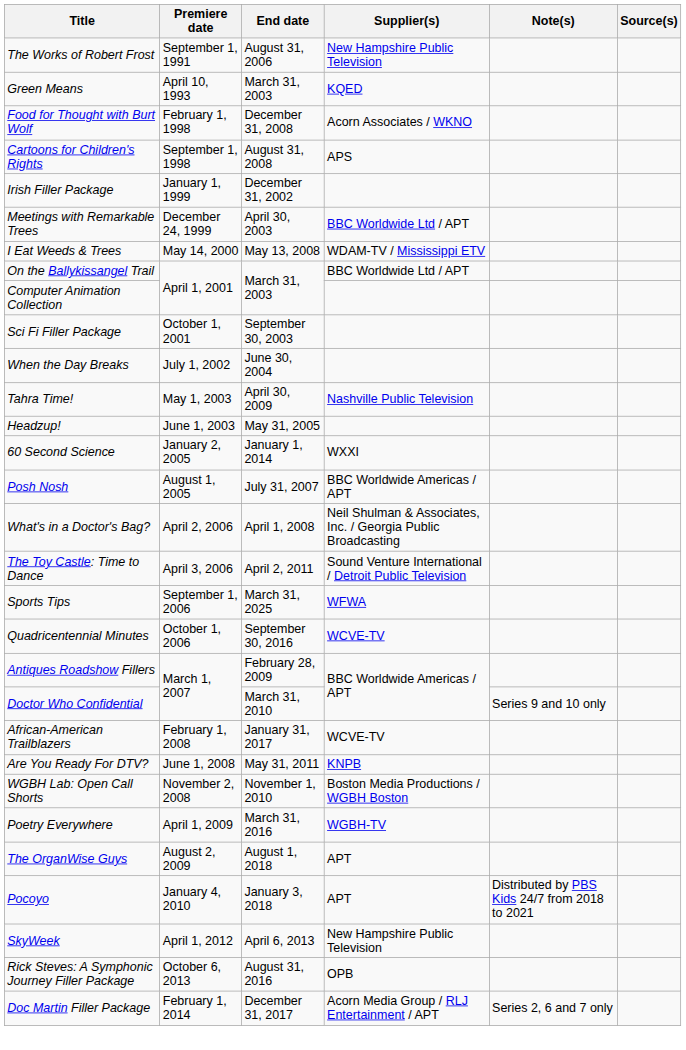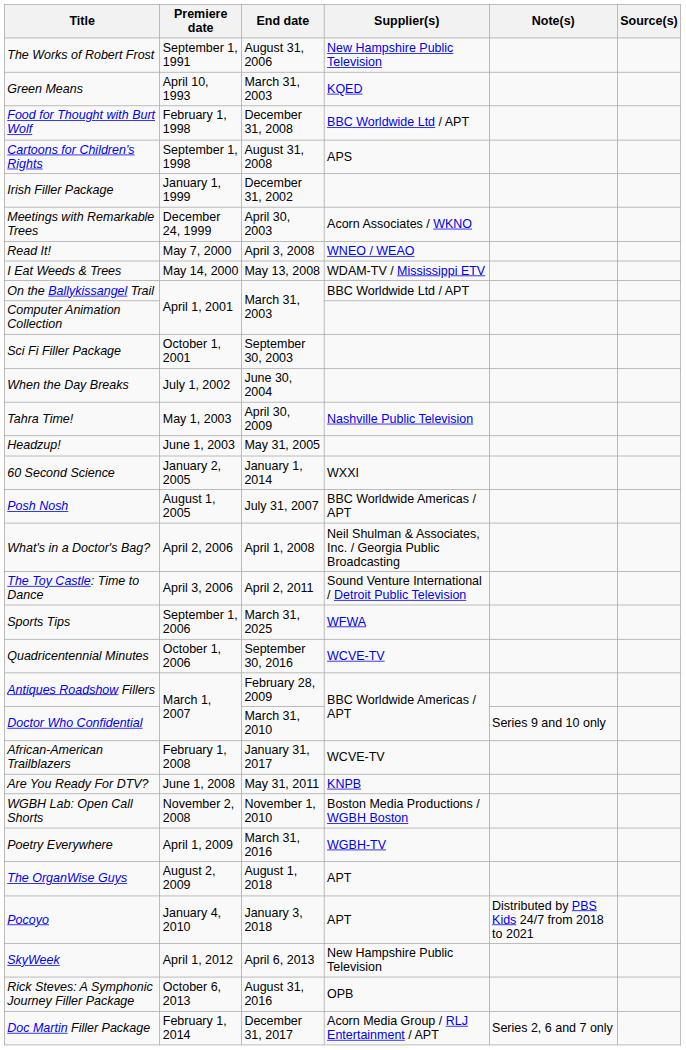 <table class="wikitable sortable">
 <tr>
 <th>Title</th>
 <th>Premiere date</th>
 <th>End date</th>
 <th>Supplier(s)</th>
 <th>Note(s)</th>
 <th>Source(s)</th>
 </tr>
 <tr>
 <td><em>The Works of Robert Frost</em></td>
 <td>September 1, 1991</td>
 <td>August 31, 2006</td>
 <td><a href='#'>New Hampshire Public Television</a></td>
 <td></td>
 <td></td>
 </tr>
 <tr>
 <td><em>Green Means</em></td>
 <td>April 10, 1993</td>
 <td>March 31, 2003</td>
 <td><a href='#'>KQED</a></td>
 <td></td>
 <td></td>
 </tr>
 <tr>
 <td><em><a href='#'>Food for Thought with Burt Wolf</a></em></td>
 <td>February 1, 1998</td>
 <td>December 31, 2008</td>
-<td>Acorn Associates / <a href='#'>WKNO</a></td>
+<td><a href='#'>BBC Worldwide Ltd</a> / APT</td>
 <td></td>
 <td></td>
 </tr>
 <tr>
 <td><em><a href='#'>Cartoons for Children's Rights</a></em></td>
 <td>September 1, 1998</td>
 <td>August 31, 2008</td>
 <td>APS</td>
 <td></td>
 <td></td>
 </tr>
 <tr>
 <td><em>Irish Filler Package</em></td>
 <td>January 1, 1999</td>
 <td>December 31, 2002</td>
 <td></td>
 <td></td>
 <td></td>
 </tr>
 <tr>
 <td><em>Meetings with Remarkable Trees</em></td>
 <td>December 24, 1999</td>
 <td>April 30, 2003</td>
-<td><a href='#'>BBC Worldwide Ltd</a> / APT</td>
+<td>Acorn Associates / <a href='#'>WKNO</a></td>
+<td></td>
+<td></td>
+</tr>
+<tr>
+<td><em>Read It!</em></td>
+<td>May 7, 2000</td>
+<td>April 3, 2008</td>
+<td><a href='#'>WNEO / WEAO</a></td>
 <td></td>
 <td></td>
 </tr>
 <tr>
 <td><em>I Eat Weeds & Trees</em></td>
 <td>May 14, 2000</td>
 <td>May 13, 2008</td>
 <td>WDAM-TV / <a href='#'>Mississippi ETV</a></td>
 <td></td>
 <td></td>
 </tr>
 <tr>
 <td><em>On the <a href='#'>Ballykissangel</a> Trail</em></td>
 <td rowspan="2">April 1, 2001</td>
 <td rowspan="2">March 31, 2003</td>
 <td>BBC Worldwide Ltd / APT</td>
 <td></td>
 <td></td>
 </tr>
 <tr>
 <td><em>Computer Animation Collection</em></td>
 <td></td>
 <td></td>
 <td></td>
 </tr>
 <tr>
 <td><em>Sci Fi Filler Package</em></td>
 <td>October 1, 2001</td>
 <td>September 30, 2003</td>
 <td></td>
 <td></td>
 <td></td>
 </tr>
 <tr>
 <td><em>When the Day Breaks</em></td>
 <td>July 1, 2002</td>
 <td>June 30, 2004</td>
 <td></td>
 <td></td>
 <td></td>
 </tr>
 <tr>
 <td><em>Tahra Time!</em></td>
 <td>May 1, 2003</td>
 <td>April 30, 2009</td>
 <td><a href='#'>Nashville Public Television</a></td>
 <td></td>
 <td></td>
 </tr>
 <tr>
 <td><em>Headzup!</em></td>
 <td>June 1, 2003</td>
 <td>May 31, 2005</td>
 <td></td>
 <td></td>
 <td></td>
 </tr>
 <tr>
 <td><em>60 Second Science</em></td>
 <td>January 2, 2005</td>
 <td>January 1, 2014</td>
 <td>WXXI</td>
 <td></td>
 <td></td>
 </tr>
 <tr>
 <td><em><a href='#'>Posh Nosh</a></em></td>
 <td>August 1, 2005</td>
 <td>July 31, 2007</td>
 <td>BBC Worldwide Americas / APT</td>
 <td></td>
 <td></td>
 </tr>
 <tr>
 <td><em>What's in a Doctor's Bag?</em></td>
 <td>April 2, 2006</td>
 <td>April 1, 2008</td>
 <td>Neil Shulman & Associates, Inc. / Georgia Public Broadcasting</td>
 <td></td>
 <td></td>
 </tr>
 <tr>
 <td><em><a href='#'>The Toy Castle</a>: Time to Dance</em></td>
 <td>April 3, 2006</td>
 <td>April 2, 2011</td>
 <td>Sound Venture International / <a href='#'>Detroit Public Television</a></td>
 <td></td>
 <td></td>
 </tr>
 <tr>
 <td><em>Sports Tips</em></td>
 <td>September 1, 2006</td>
 <td>March 31, 2025</td>
 <td><a href='#'>WFWA</a></td>
 <td></td>
 <td></td>
 </tr>
 <tr>
 <td><em>Quadricentennial Minutes</em></td>
 <td>October 1, 2006</td>
 <td>September 30, 2016</td>
 <td><a href='#'>WCVE-TV</a></td>
 <td></td>
 <td></td>
 </tr>
 <tr>
 <td><em><a href='#'>Antiques Roadshow</a> Fillers</em></td>
 <td rowspan="2">March 1, 2007</td>
 <td>February 28, 2009</td>
 <td rowspan="2">BBC Worldwide Americas / APT</td>
 <td></td>
 <td></td>
 </tr>
 <tr>
 <td><em><a href='#'>Doctor Who Confidential</a></em></td>
 <td>March 31, 2010</td>
 <td>Series 9 and 10 only</td>
 <td></td>
 </tr>
 <tr>
 <td><em>African-American Trailblazers</em></td>
 <td>February 1, 2008</td>
 <td>January 31, 2017</td>
 <td>WCVE-TV</td>
 <td></td>
 <td></td>
 </tr>
 <tr>
 <td><em>Are You Ready For DTV?</em></td>
 <td>June 1, 2008</td>
 <td>May 31, 2011</td>
 <td><a href='#'>KNPB</a></td>
 <td></td>
 <td></td>
 </tr>
 <tr>
 <td><em>WGBH Lab: Open Call Shorts</em></td>
 <td>November 2, 2008</td>
 <td>November 1, 2010</td>
 <td>Boston Media Productions / <a href='#'>WGBH Boston</a></td>
 <td></td>
 <td></td>
 </tr>
 <tr>
 <td><em>Poetry Everywhere</em></td>
 <td>April 1, 2009</td>
 <td>March 31, 2016</td>
 <td><a href='#'>WGBH-TV</a></td>
 <td></td>
 <td></td>
 </tr>
 <tr>
 <td><em><a href='#'>The OrganWise Guys</a></em></td>
 <td>August 2, 2009</td>
 <td>August 1, 2018</td>
 <td>APT</td>
 <td></td>
 <td></td>
 </tr>
 <tr>
 <td><em><a href='#'>Pocoyo</a></em></td>
 <td>January 4, 2010</td>
 <td>January 3, 2018</td>
 <td>APT</td>
 <td>Distributed by <a href='#'>PBS Kids</a> 24/7 from 2018 to 2021</td>
 <td></td>
 </tr>
 <tr>
 <td><em><a href='#'>SkyWeek</a></em></td>
 <td>April 1, 2012</td>
 <td>April 6, 2013</td>
 <td>New Hampshire Public Television</td>
 <td></td>
 <td></td>
 </tr>
 <tr>
 <td><em>Rick Steves: A Symphonic Journey Filler Package</em></td>
 <td>October 6, 2013</td>
 <td>August 31, 2016</td>
 <td>OPB</td>
 <td></td>
 <td></td>
 </tr>
 <tr>
 <td><em><a href='#'>Doc Martin</a> Filler Package</em></td>
 <td>February 1, 2014</td>
 <td>December 31, 2017</td>
 <td>Acorn Media Group / <a href='#'>RLJ Entertainment</a> / APT</td>
 <td>Series 2, 6 and 7 only</td>
 <td></td>
 </tr>
 </table>
